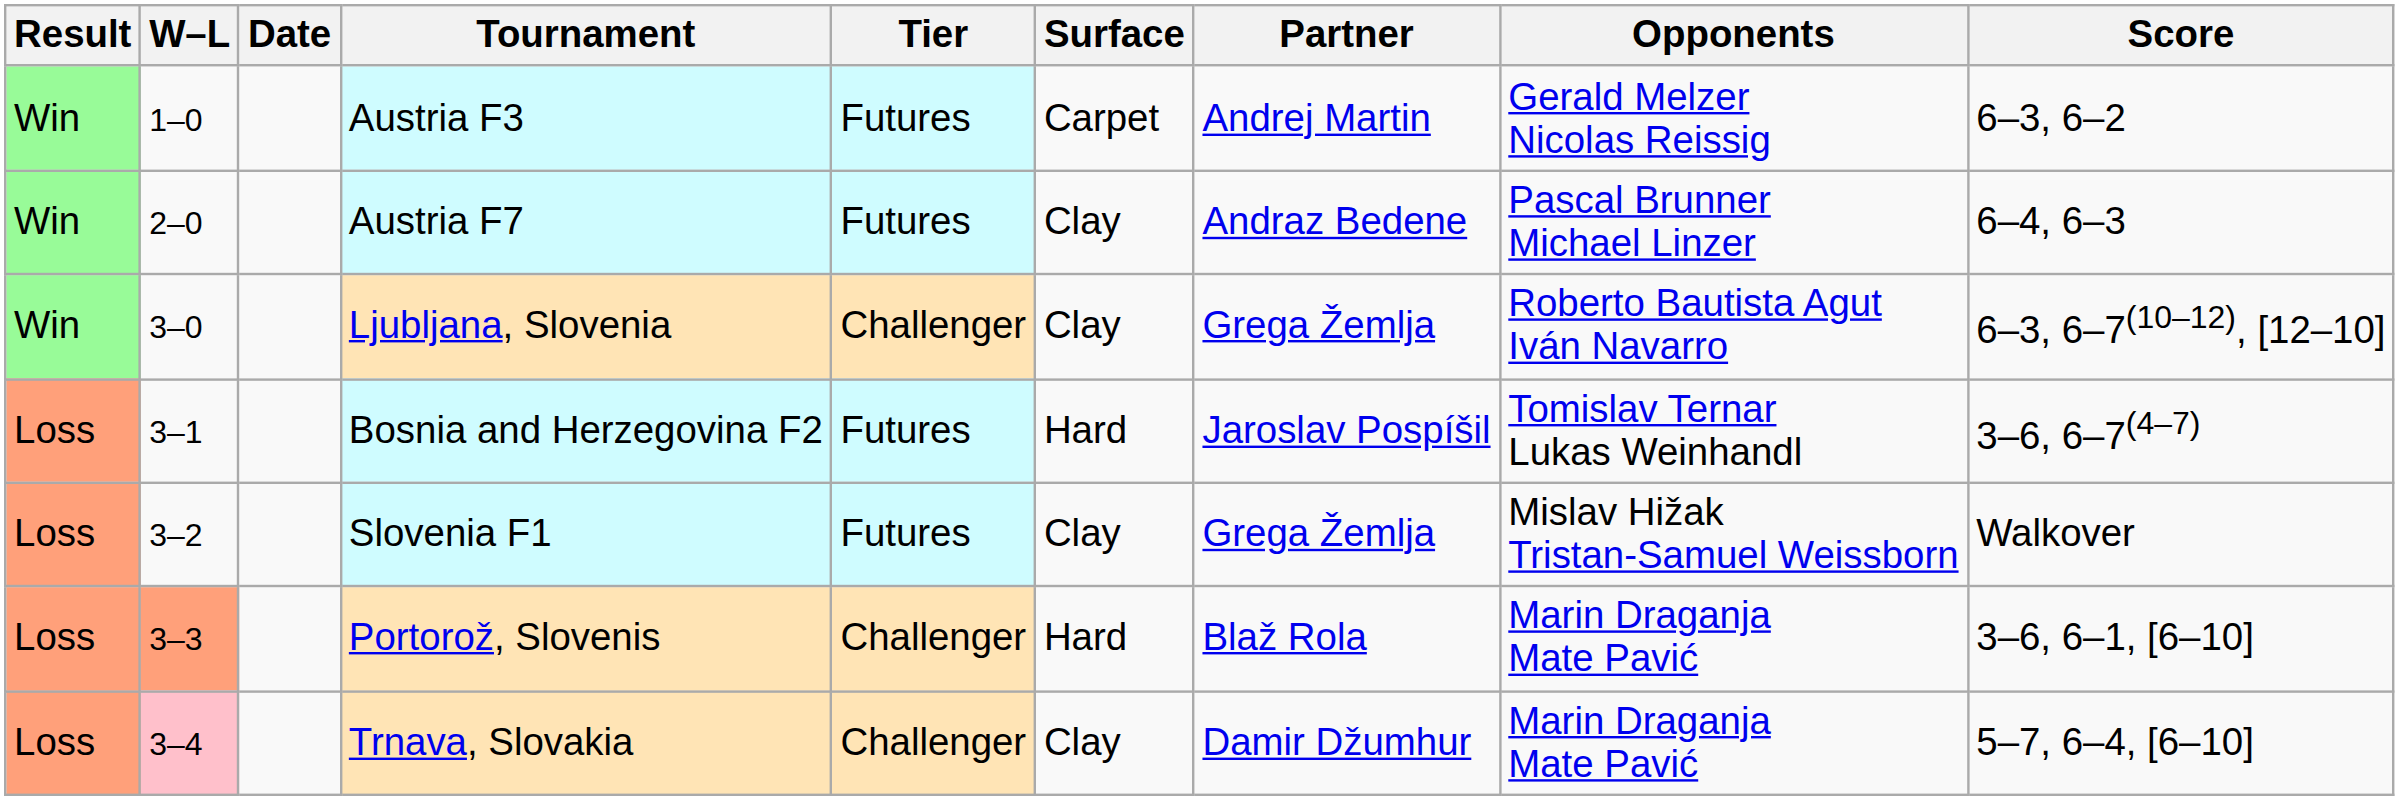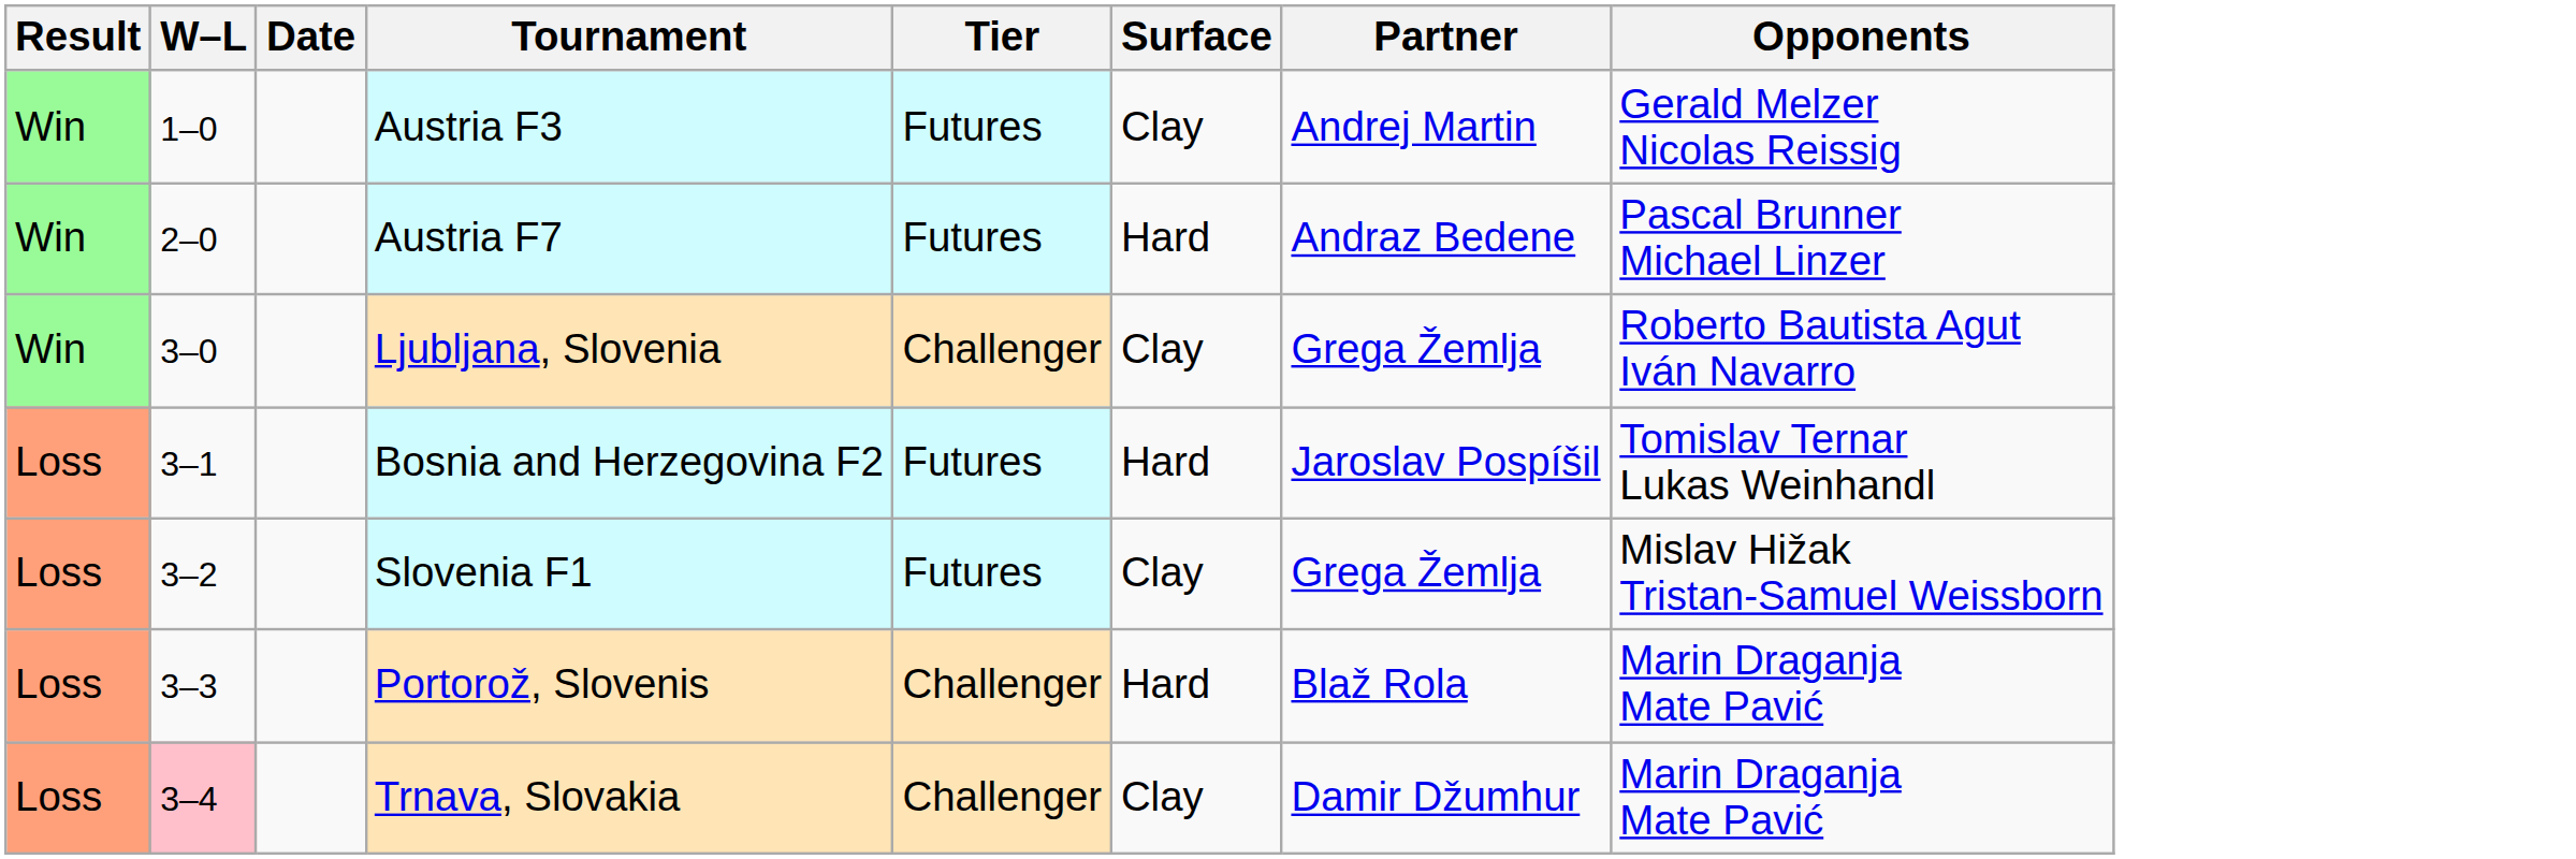 <table class="sortable wikitable">
 <tr>
 <th>Result</th>
 <th class="unsortable">W–L</th>
 <th>Date</th>
 <th>Tournament</th>
 <th>Tier</th>
 <th>Surface</th>
 <th>Partner</th>
 <th>Opponents</th>
-<th class="unsortable">Score</th>
 </tr>
 <tr>
 <td bgcolor=98fb98>Win</td>
 <td><small>1–0</small></td>
 <td></td>
 <td bgcolor=cffcff>Austria F3</td>
 <td bgcolor=cffcff>Futures</td>
-<td>Carpet</td>
+<td>Clay</td>
 <td> <a href='#'>Andrej Martin</a></td>
 <td> <a href='#'>Gerald Melzer</a><br> <a href='#'>Nicolas Reissig</a></td>
-<td>6–3, 6–2</td>
 </tr>
 <tr>
 <td bgcolor=98fb98>Win</td>
 <td><small>2–0</small></td>
 <td></td>
 <td bgcolor=cffcff>Austria F7</td>
 <td bgcolor=cffcff>Futures</td>
-<td>Clay</td>
+<td>Hard</td>
 <td> <a href='#'>Andraz Bedene</a></td>
 <td> <a href='#'>Pascal Brunner</a><br> <a href='#'>Michael Linzer</a></td>
-<td>6–4, 6–3</td>
 </tr>
 <tr>
 <td bgcolor=98fb98>Win</td>
 <td><small>3–0</small></td>
 <td></td>
 <td style="background:moccasin;"><a href='#'>Ljubljana</a>, Slovenia</td>
 <td style="background:moccasin;">Challenger</td>
 <td>Clay</td>
 <td> <a href='#'>Grega Žemlja</a></td>
 <td> <a href='#'>Roberto Bautista Agut</a><br> <a href='#'>Iván Navarro</a></td>
-<td>6–3, 6–7<sup>(10–12)</sup>, [12–10]</td>
 </tr>
 <tr>
 <td bgcolor=FFA07A>Loss</td>
 <td><small>3–1</small></td>
 <td></td>
 <td bgcolor=cffcff>Bosnia and Herzegovina F2</td>
 <td bgcolor=cffcff>Futures</td>
 <td>Hard</td>
 <td> <a href='#'>Jaroslav Pospíšil</a></td>
 <td> <a href='#'>Tomislav Ternar</a><br> Lukas Weinhandl</td>
-<td>3–6, 6–7<sup>(4–7)</sup></td>
 </tr>
 <tr>
 <td bgcolor=FFA07A>Loss</td>
 <td><small>3–2</small></td>
 <td></td>
 <td bgcolor=cffcff>Slovenia F1</td>
 <td bgcolor=cffcff>Futures</td>
 <td>Clay</td>
 <td> <a href='#'>Grega Žemlja</a></td>
 <td>  Mislav Hižak<br> <a href='#'>Tristan-Samuel Weissborn</a></td>
-<td>Walkover</td>
 </tr>
 <tr>
 <td bgcolor=FFA07A>Loss</td>
-<td style="background: lightsalmon;"><small>3–3</small></td>
+<td><small>3–3</small></td>
 <td></td>
 <td style="background:moccasin;"><a href='#'>Portorož</a>, Slovenis</td>
 <td style="background:moccasin;">Challenger</td>
 <td>Hard</td>
 <td> <a href='#'>Blaž Rola</a></td>
 <td> <a href='#'>Marin Draganja</a><br> <a href='#'>Mate Pavić</a></td>
-<td>3–6, 6–1, [6–10]</td>
 </tr>
 <tr>
 <td bgcolor=FFA07A>Loss</td>
 <td style="background: pink;"><small>3–4</small></td>
 <td></td>
 <td style="background:moccasin;"><a href='#'>Trnava</a>, Slovakia</td>
 <td style="background:moccasin;">Challenger</td>
 <td>Clay</td>
 <td> <a href='#'>Damir Džumhur</a></td>
 <td> <a href='#'>Marin Draganja</a><br> <a href='#'>Mate Pavić</a></td>
-<td>5–7, 6–4, [6–10]</td>
 </tr>
 </table>
